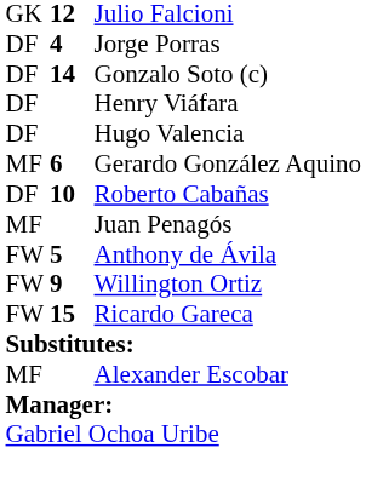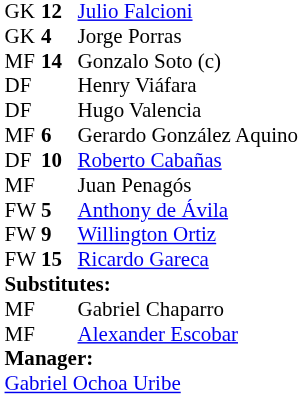 <table cellspacing="0" cellpadding="0" style="font-size:90%; margin:0.2em auto;">
 <tr>
 <th width="25"></th>
 <th width="25"></th>
 </tr>
 <tr>
 <td>GK</td>
 <td><strong>12</strong></td>
 <td> <a href='#'>Julio Falcioni</a></td>
 </tr>
 <tr>
-<td>DF</td>
+<td>GK</td>
 <td><strong>4</strong></td>
 <td> Jorge Porras</td>
 <td></td>
 <td></td>
 </tr>
 <tr>
-<td>DF</td>
+<td>MF</td>
 <td><strong>14</strong></td>
 <td> Gonzalo Soto (c)</td>
 </tr>
 <tr>
 <td>DF</td>
 <td><strong> </strong></td>
 <td> Henry Viáfara</td>
 </tr>
 <tr>
 <td>DF</td>
 <td><strong> </strong></td>
 <td> Hugo Valencia</td>
 </tr>
 <tr>
 <td>MF</td>
 <td><strong>6</strong></td>
 <td> Gerardo González Aquino</td>
 </tr>
 <tr>
 <td>DF</td>
 <td><strong>10</strong></td>
 <td> <a href='#'>Roberto Cabañas</a></td>
 </tr>
 <tr>
 <td>MF</td>
 <td><strong> </strong></td>
 <td> Juan Penagós</td>
 <td></td>
 <td></td>
 </tr>
 <tr>
 <td>FW</td>
 <td><strong>5</strong></td>
 <td> <a href='#'>Anthony de Ávila</a></td>
 </tr>
 <tr>
 <td>FW</td>
 <td><strong>9</strong></td>
 <td> <a href='#'>Willington Ortiz</a></td>
 </tr>
 <tr>
 <td>FW</td>
 <td><strong>15</strong></td>
 <td> <a href='#'>Ricardo Gareca</a></td>
 </tr>
 <tr>
 <td colspan=3><strong>Substitutes:</strong></td>
 </tr>
 <tr>
 <td>MF</td>
+<td></td>
+<td> Gabriel Chaparro</td>
+<td></td>
+<td></td>
+</tr>
+<tr>
+<td>MF</td>
 <td><strong> </strong></td>
 <td> <a href='#'>Alexander Escobar</a></td>
 <td></td>
 <td></td>
 </tr>
 <tr>
 <td colspan=3><strong>Manager:</strong></td>
 </tr>
 <tr>
 <td colspan=4> <a href='#'>Gabriel Ochoa Uribe</a></td>
 </tr>
 </table>
